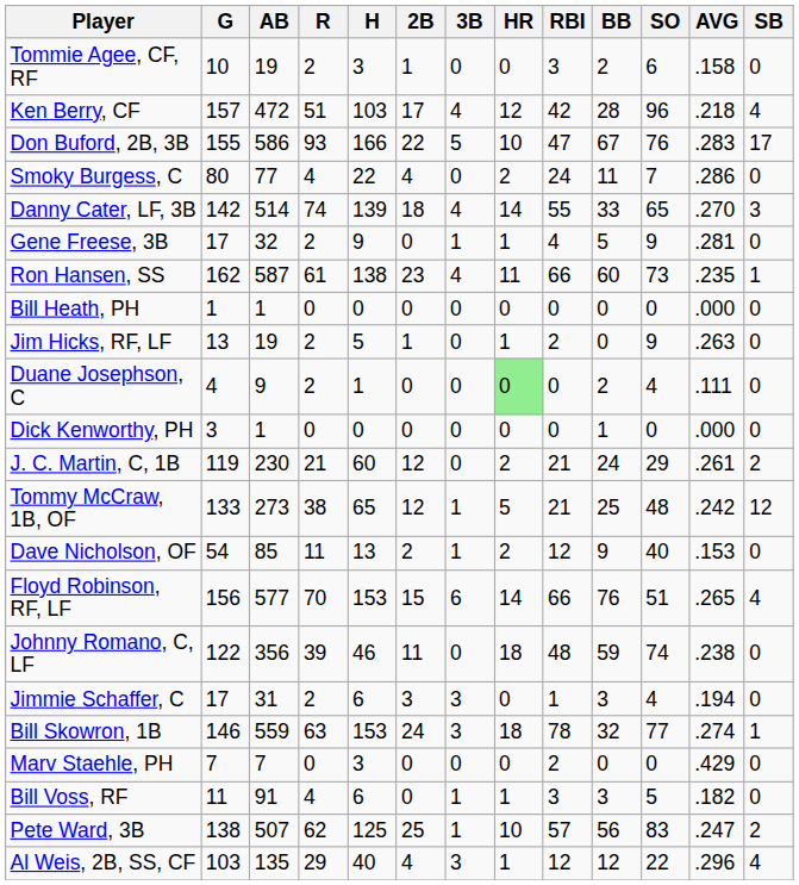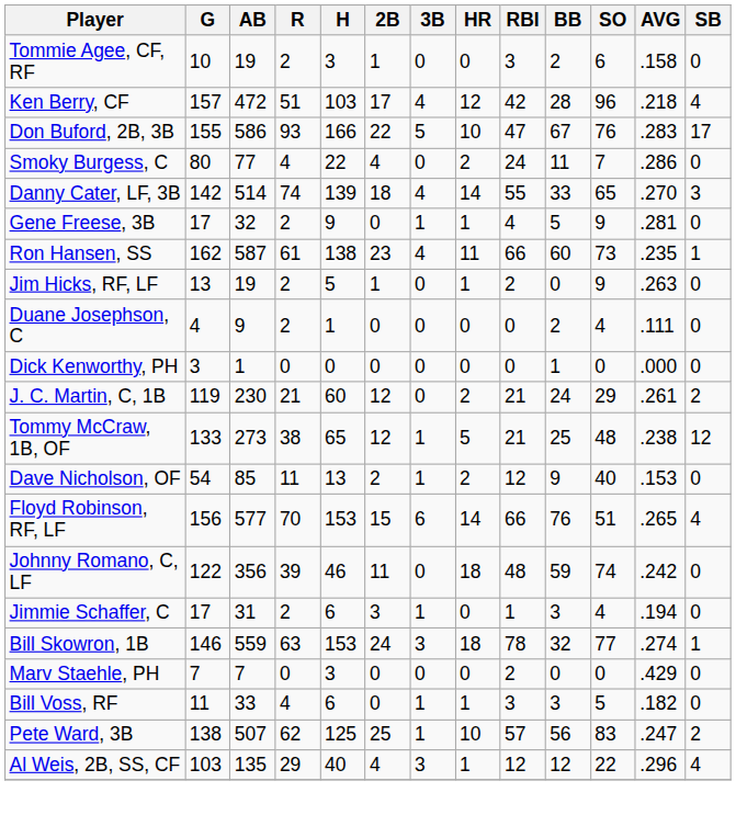 <table class="wikitable sortable">
 <tr>
 <th width="24%">Player</th>
 <th width="6%">G</th>
 <th width="6%">AB</th>
 <th width="6%">R</th>
 <th width="6%">H</th>
 <th width="6%">2B</th>
 <th width="6%">3B</th>
 <th width="6%">HR</th>
 <th width="6%">RBI</th>
 <th width="6%">BB</th>
 <th width="6%">SO</th>
 <th width="6%">AVG</th>
 <th width="6%">SB</th>
 </tr>
 <tr>
 <td><a href='#'>Tommie Agee</a>, CF, RF</td>
 <td>10</td>
 <td>19</td>
 <td>2</td>
 <td>3</td>
 <td>1</td>
 <td>0</td>
 <td>0</td>
 <td>3</td>
 <td>2</td>
 <td>6</td>
 <td>.158</td>
 <td>0</td>
 </tr>
 <tr>
 <td><a href='#'>Ken Berry</a>, CF</td>
 <td>157</td>
 <td>472</td>
 <td>51</td>
 <td>103</td>
 <td>17</td>
 <td>4</td>
 <td>12</td>
 <td>42</td>
 <td>28</td>
 <td>96</td>
 <td>.218</td>
 <td>4</td>
 </tr>
 <tr>
 <td><a href='#'>Don Buford</a>, 2B, 3B</td>
 <td>155</td>
 <td>586</td>
 <td>93</td>
 <td>166</td>
 <td>22</td>
 <td>5</td>
 <td>10</td>
 <td>47</td>
 <td>67</td>
 <td>76</td>
 <td>.283</td>
 <td>17</td>
 </tr>
 <tr>
 <td><a href='#'>Smoky Burgess</a>, C</td>
 <td>80</td>
 <td>77</td>
 <td>4</td>
 <td>22</td>
 <td>4</td>
 <td>0</td>
 <td>2</td>
 <td>24</td>
 <td>11</td>
 <td>7</td>
 <td>.286</td>
 <td>0</td>
 </tr>
 <tr>
 <td><a href='#'>Danny Cater</a>, LF, 3B</td>
 <td>142</td>
 <td>514</td>
 <td>74</td>
 <td>139</td>
 <td>18</td>
 <td>4</td>
 <td>14</td>
 <td>55</td>
 <td>33</td>
 <td>65</td>
 <td>.270</td>
 <td>3</td>
 </tr>
 <tr>
 <td><a href='#'>Gene Freese</a>, 3B</td>
 <td>17</td>
 <td>32</td>
 <td>2</td>
 <td>9</td>
 <td>0</td>
 <td>1</td>
 <td>1</td>
 <td>4</td>
 <td>5</td>
 <td>9</td>
 <td>.281</td>
 <td>0</td>
 </tr>
 <tr>
 <td><a href='#'>Ron Hansen</a>, SS</td>
 <td>162</td>
 <td>587</td>
 <td>61</td>
 <td>138</td>
 <td>23</td>
 <td>4</td>
 <td>11</td>
 <td>66</td>
 <td>60</td>
 <td>73</td>
 <td>.235</td>
 <td>1</td>
 </tr>
 <tr>
-<td><a href='#'>Bill Heath</a>, PH</td>
-<td>1</td>
-<td>1</td>
-<td>0</td>
-<td>0</td>
-<td>0</td>
-<td>0</td>
-<td>0</td>
-<td>0</td>
-<td>0</td>
-<td>0</td>
-<td>.000</td>
-<td>0</td>
-</tr>
-<tr>
 <td><a href='#'>Jim Hicks</a>, RF, LF</td>
 <td>13</td>
 <td>19</td>
 <td>2</td>
 <td>5</td>
 <td>1</td>
 <td>0</td>
 <td>1</td>
 <td>2</td>
 <td>0</td>
 <td>9</td>
 <td>.263</td>
 <td>0</td>
 </tr>
 <tr>
 <td><a href='#'>Duane Josephson</a>, C</td>
 <td>4</td>
 <td>9</td>
 <td>2</td>
 <td>1</td>
 <td>0</td>
 <td>0</td>
-<td style="background: lightgreen;">0</td>
+<td>0</td>
 <td>0</td>
 <td>2</td>
 <td>4</td>
 <td>.111</td>
 <td>0</td>
 </tr>
 <tr>
 <td><a href='#'>Dick Kenworthy</a>, PH</td>
 <td>3</td>
 <td>1</td>
 <td>0</td>
 <td>0</td>
 <td>0</td>
 <td>0</td>
 <td>0</td>
 <td>0</td>
 <td>1</td>
 <td>0</td>
 <td>.000</td>
 <td>0</td>
 </tr>
 <tr>
 <td><a href='#'>J. C. Martin</a>, C, 1B</td>
 <td>119</td>
 <td>230</td>
 <td>21</td>
 <td>60</td>
 <td>12</td>
 <td>0</td>
 <td>2</td>
 <td>21</td>
 <td>24</td>
 <td>29</td>
 <td>.261</td>
 <td>2</td>
 </tr>
 <tr>
 <td><a href='#'>Tommy McCraw</a>, 1B, OF</td>
 <td>133</td>
 <td>273</td>
 <td>38</td>
 <td>65</td>
 <td>12</td>
 <td>1</td>
 <td>5</td>
 <td>21</td>
 <td>25</td>
 <td>48</td>
-<td>.242</td>
+<td>.238</td>
 <td>12</td>
 </tr>
 <tr>
 <td><a href='#'>Dave Nicholson</a>, OF</td>
 <td>54</td>
 <td>85</td>
 <td>11</td>
 <td>13</td>
 <td>2</td>
 <td>1</td>
 <td>2</td>
 <td>12</td>
 <td>9</td>
 <td>40</td>
 <td>.153</td>
 <td>0</td>
 </tr>
 <tr>
 <td><a href='#'>Floyd Robinson</a>, RF, LF</td>
 <td>156</td>
 <td>577</td>
 <td>70</td>
 <td>153</td>
 <td>15</td>
 <td>6</td>
 <td>14</td>
 <td>66</td>
 <td>76</td>
 <td>51</td>
 <td>.265</td>
 <td>4</td>
 </tr>
 <tr>
 <td><a href='#'>Johnny Romano</a>, C, LF</td>
 <td>122</td>
 <td>356</td>
 <td>39</td>
 <td>46</td>
 <td>11</td>
 <td>0</td>
 <td>18</td>
 <td>48</td>
 <td>59</td>
 <td>74</td>
-<td>.238</td>
+<td>.242</td>
 <td>0</td>
 </tr>
 <tr>
 <td><a href='#'>Jimmie Schaffer</a>, C</td>
 <td>17</td>
 <td>31</td>
 <td>2</td>
 <td>6</td>
 <td>3</td>
-<td>3</td>
+<td>1</td>
 <td>0</td>
 <td>1</td>
 <td>3</td>
 <td>4</td>
 <td>.194</td>
 <td>0</td>
 </tr>
 <tr>
 <td><a href='#'>Bill Skowron</a>, 1B</td>
 <td>146</td>
 <td>559</td>
 <td>63</td>
 <td>153</td>
 <td>24</td>
 <td>3</td>
 <td>18</td>
 <td>78</td>
 <td>32</td>
 <td>77</td>
 <td>.274</td>
 <td>1</td>
 </tr>
 <tr>
 <td><a href='#'>Marv Staehle</a>, PH</td>
 <td>7</td>
 <td>7</td>
 <td>0</td>
 <td>3</td>
 <td>0</td>
 <td>0</td>
 <td>0</td>
 <td>2</td>
 <td>0</td>
 <td>0</td>
 <td>.429</td>
 <td>0</td>
 </tr>
 <tr>
 <td><a href='#'>Bill Voss</a>, RF</td>
 <td>11</td>
-<td>91</td>
+<td>33</td>
 <td>4</td>
 <td>6</td>
 <td>0</td>
 <td>1</td>
 <td>1</td>
 <td>3</td>
 <td>3</td>
 <td>5</td>
 <td>.182</td>
 <td>0</td>
 </tr>
 <tr>
 <td><a href='#'>Pete Ward</a>, 3B</td>
 <td>138</td>
 <td>507</td>
 <td>62</td>
 <td>125</td>
 <td>25</td>
 <td>1</td>
 <td>10</td>
 <td>57</td>
 <td>56</td>
 <td>83</td>
 <td>.247</td>
 <td>2</td>
 </tr>
 <tr>
 <td><a href='#'>Al Weis</a>, 2B, SS, CF</td>
 <td>103</td>
 <td>135</td>
 <td>29</td>
 <td>40</td>
 <td>4</td>
 <td>3</td>
 <td>1</td>
 <td>12</td>
 <td>12</td>
 <td>22</td>
 <td>.296</td>
 <td>4</td>
 </tr>
 <tr>
 </tr>
 </table>
